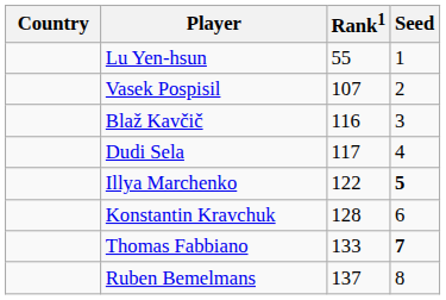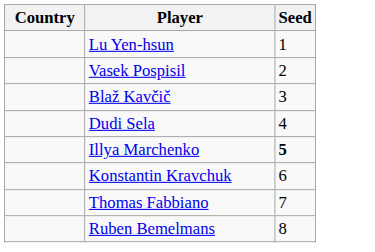 <table class="sortable wikitable">
 <tr>
 <th width="70">Country</th>
 <th width="175">Player</th>
-<th>Rank<sup>1</sup></th>
 <th>Seed</th>
 </tr>
 <tr>
 <td></td>
 <td><a href='#'>Lu Yen-hsun</a></td>
-<td>55</td>
 <td>1</td>
 </tr>
 <tr>
 <td></td>
 <td><a href='#'>Vasek Pospisil</a></td>
-<td>107</td>
 <td>2</td>
 </tr>
 <tr>
 <td></td>
 <td><a href='#'>Blaž Kavčič</a></td>
-<td>116</td>
 <td>3</td>
 </tr>
 <tr>
 <td></td>
 <td><a href='#'>Dudi Sela</a></td>
-<td>117</td>
 <td>4</td>
 </tr>
 <tr>
 <td></td>
 <td><a href='#'>Illya Marchenko</a></td>
-<td>122</td>
 <td><strong>5</strong></td>
 </tr>
 <tr>
 <td></td>
 <td><a href='#'>Konstantin Kravchuk</a></td>
-<td>128</td>
 <td>6</td>
 </tr>
 <tr>
 <td></td>
 <td><a href='#'>Thomas Fabbiano</a></td>
-<td>133</td>
-<td><strong>7</strong></td>
+<td>7</td>
 </tr>
 <tr>
 <td></td>
 <td><a href='#'>Ruben Bemelmans</a></td>
-<td>137</td>
 <td>8</td>
 </tr>
 </table>
